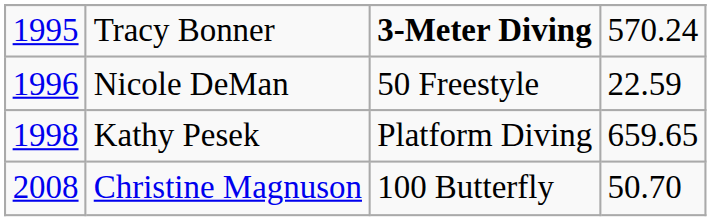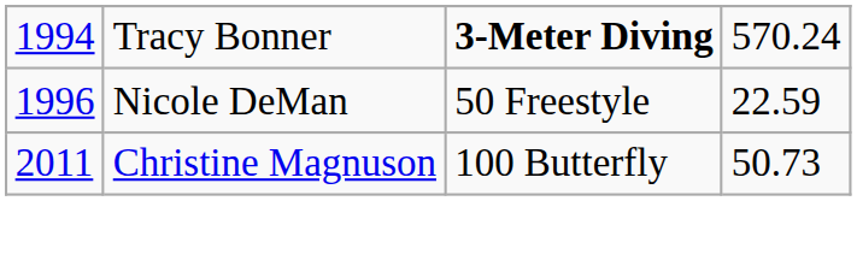 <table class="wikitable">
 <tr>
 </tr>
 <tr>
-<td><a href='#'>1995</a></td>
+<td><a href='#'>1994</a></td>
 <td>Tracy Bonner</td>
 <td><strong>3-Meter Diving</strong></td>
 <td>570.24</td>
 </tr>
 <tr>
 <td><a href='#'>1996</a></td>
 <td>Nicole DeMan</td>
 <td>50 Freestyle</td>
 <td>22.59</td>
 </tr>
 <tr>
-<td><a href='#'>1998</a></td>
-<td>Kathy Pesek</td>
-<td>Platform Diving</td>
-<td>659.65</td>
-</tr>
-<tr>
-<td><a href='#'>2008</a></td>
+<td><a href='#'>2011</a></td>
 <td><a href='#'>Christine Magnuson</a></td>
 <td>100 Butterfly</td>
-<td>50.70</td>
+<td>50.73</td>
 </tr>
 </table>
